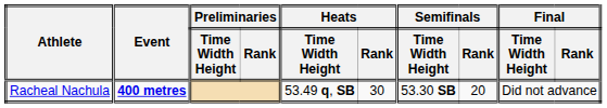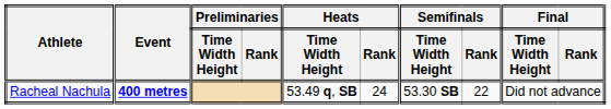 <table class=wikitable style="font-size:90%; border: double;">
 <tr>
 <th rowspan="2" style="border-right:double">Athlete</th>
 <th rowspan="2" style="border-right:double">Event</th>
 <th colspan="2" style="border-right:double; border-bottom:double;">Preliminaries</th>
 <th colspan="2" style="border-right:double; border-bottom:double;">Heats</th>
 <th colspan="2" style="border-right:double; border-bottom:double;">Semifinals</th>
 <th colspan="2" style="border-right:double; border-bottom:double;">Final</th>
 </tr>
 <tr>
 <th>Time<br>Width<br>Height</th>
 <th style="border-right:double">Rank</th>
 <th>Time<br>Width<br>Height</th>
 <th style="border-right:double">Rank</th>
 <th>Time<br>Width<br>Height</th>
 <th style="border-right:double">Rank</th>
 <th>Time<br>Width<br>Height</th>
 <th style="border-right:double">Rank</th>
 </tr>
 <tr style="border-top: double;">
 <td style="border-right:double"><a href='#'>Racheal Nachula</a></td>
 <td style="border-right:double"><strong><a href='#'>400 metres</a></strong></td>
 <td style="border-right:double" colspan= 2 bgcolor="wheat"></td>
 <td align=center>53.49 <strong>q</strong>, <strong>SB</strong></td>
-<td align=center style="border-right:double">30</td>
+<td align=center style="border-right:double">24</td>
 <td align=center>53.30 <strong>SB</strong></td>
-<td align=center style="border-right:double">20</td>
+<td align=center style="border-right:double">22</td>
 <td colspan="2" align=center>Did not advance</td>
 </tr>
 </table>
